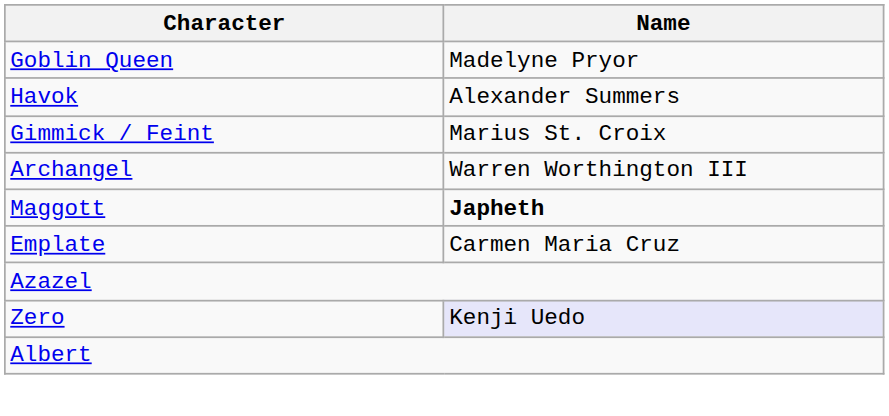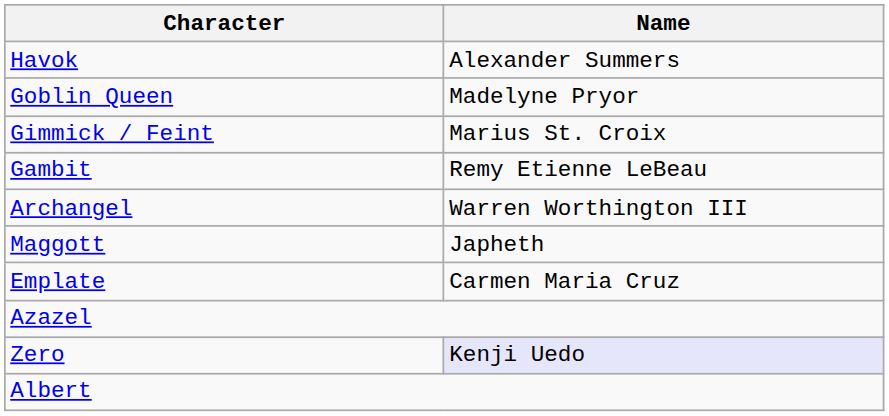 <table class="wikitable sortable" style="width:40%;">
 <tr>
 <th style="width:20%;">Character</th>
 <th style="width:20%;">Name</th>
 </tr>
 <tr>
+<td><a href='#'>Havok</a></td>
+<td>Alexander Summers</td>
+</tr>
+<tr>
 <td><a href='#'>Goblin Queen</a></td>
 <td>Madelyne Pryor</td>
 </tr>
 <tr>
-<td><a href='#'>Havok</a></td>
-<td>Alexander Summers</td>
+<td><a href='#'>Gimmick / Feint</a></td>
+<td>Marius St. Croix</td>
 </tr>
 <tr>
-<td><a href='#'>Gimmick / Feint</a></td>
-<td>Marius St. Croix</td>
+<td><a href='#'>Gambit</a></td>
+<td>Remy Etienne LeBeau</td>
 </tr>
 <tr>
 <td><a href='#'>Archangel</a></td>
 <td>Warren Worthington III</td>
 </tr>
 <tr>
 <td><a href='#'>Maggott</a></td>
-<td><strong>Japheth</strong></td>
+<td>Japheth</td>
 </tr>
 <tr>
 <td><a href='#'>Emplate</a></td>
 <td>Carmen Maria Cruz</td>
 </tr>
 <tr>
 <td colspan="2"><a href='#'>Azazel</a></td>
 </tr>
 <tr>
 <td><a href='#'>Zero</a></td>
 <td style="background: lavender;">Kenji Uedo</td>
 </tr>
 <tr>
 <td colspan="2"><a href='#'>Albert</a></td>
 </tr>
 </table>
